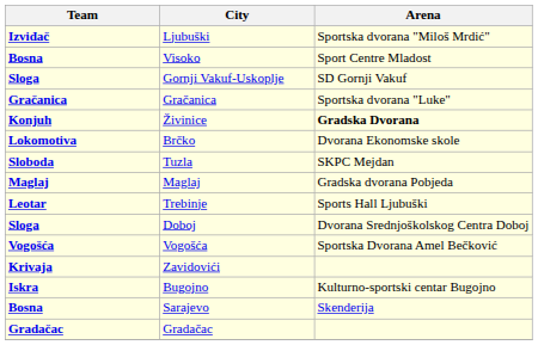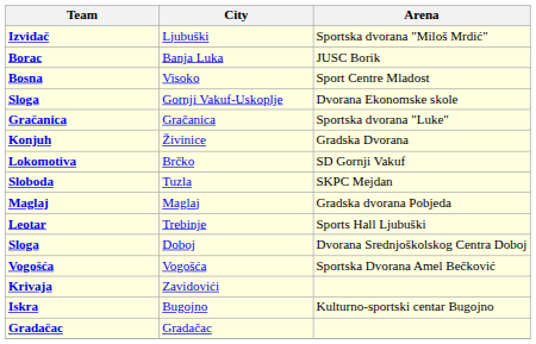 <table class="wikitable sortable">
 <tr>
 <th width=180>Team</th>
 <th width=180>City</th>
 <th>Arena</th>
 </tr>
 <tr bgcolor=ffffe0>
 <td><strong><a href='#'>Izviđač</a></strong></td>
 <td><a href='#'>Ljubuški</a></td>
 <td>Sportska dvorana "Miloš Mrdić"</td>
 </tr>
 <tr bgcolor=ffffe0>
+<td><strong><a href='#'>Borac</a></strong></td>
+<td><a href='#'>Banja Luka</a></td>
+<td>JUSC Borik</td>
+</tr>
+<tr bgcolor=ffffe0>
 <td><strong><a href='#'>Bosna</a></strong></td>
 <td><a href='#'>Visoko</a></td>
 <td>Sport Centre Mladost</td>
 </tr>
 <tr bgcolor=ffffe0>
 <td><strong><a href='#'>Sloga</a></strong></td>
 <td><a href='#'>Gornji Vakuf-Uskoplje</a></td>
-<td>SD Gornji Vakuf</td>
+<td>Dvorana Ekonomske skole</td>
 </tr>
 <tr bgcolor=ffffe0>
 <td><strong><a href='#'>Gračanica</a></strong></td>
 <td><a href='#'>Gračanica</a></td>
 <td>Sportska dvorana "Luke"</td>
 </tr>
 <tr bgcolor=ffffe0>
 <td><strong><a href='#'>Konjuh</a></strong></td>
 <td><a href='#'>Živinice</a></td>
-<td><strong>Gradska Dvorana</strong></td>
+<td>Gradska Dvorana</td>
 </tr>
 <tr bgcolor=ffffe0>
 <td><strong><a href='#'>Lokomotiva</a></strong></td>
 <td><a href='#'>Brčko</a></td>
-<td>Dvorana Ekonomske skole</td>
+<td>SD Gornji Vakuf</td>
 </tr>
 <tr bgcolor=ffffe0>
 <td><strong><a href='#'>Sloboda</a></strong></td>
 <td><a href='#'>Tuzla</a></td>
 <td>SKPC Mejdan</td>
 </tr>
 <tr bgcolor=ffffe0>
 <td><strong><a href='#'>Maglaj</a></strong></td>
 <td><a href='#'>Maglaj</a></td>
 <td>Gradska dvorana Pobjeda</td>
 </tr>
 <tr bgcolor=ffffe0>
 <td><strong><a href='#'>Leotar</a></strong></td>
 <td><a href='#'>Trebinje</a></td>
 <td>Sports Hall Ljubuški</td>
 </tr>
 <tr bgcolor=ffffe0>
 <td><strong><a href='#'>Sloga</a></strong></td>
 <td><a href='#'>Doboj</a></td>
 <td>Dvorana Srednjoškolskog Centra Doboj</td>
 </tr>
 <tr bgcolor=ffffe0>
 <td><strong><a href='#'>Vogošća</a></strong></td>
 <td><a href='#'>Vogošća</a></td>
 <td>Sportska Dvorana Amel Bečković</td>
 </tr>
 <tr bgcolor=ffffe0>
 <td><strong><a href='#'>Krivaja</a></strong></td>
 <td><a href='#'>Zavidovići</a></td>
 <td></td>
 </tr>
 <tr bgcolor=ffffe0>
 <td><strong><a href='#'>Iskra</a></strong></td>
 <td><a href='#'>Bugojno</a></td>
 <td>Kulturno-sportski centar Bugojno</td>
 </tr>
 <tr bgcolor=ffffe0>
-<td><strong><a href='#'>Bosna</a></strong></td>
-<td><a href='#'>Sarajevo</a></td>
-<td><a href='#'>Skenderija</a></td>
-</tr>
-<tr bgcolor=ffffe0>
 <td><strong><a href='#'>Gradačac</a></strong></td>
 <td><a href='#'>Gradačac</a></td>
 <td></td>
 </tr>
 <tr>
 </tr>
 </table>
